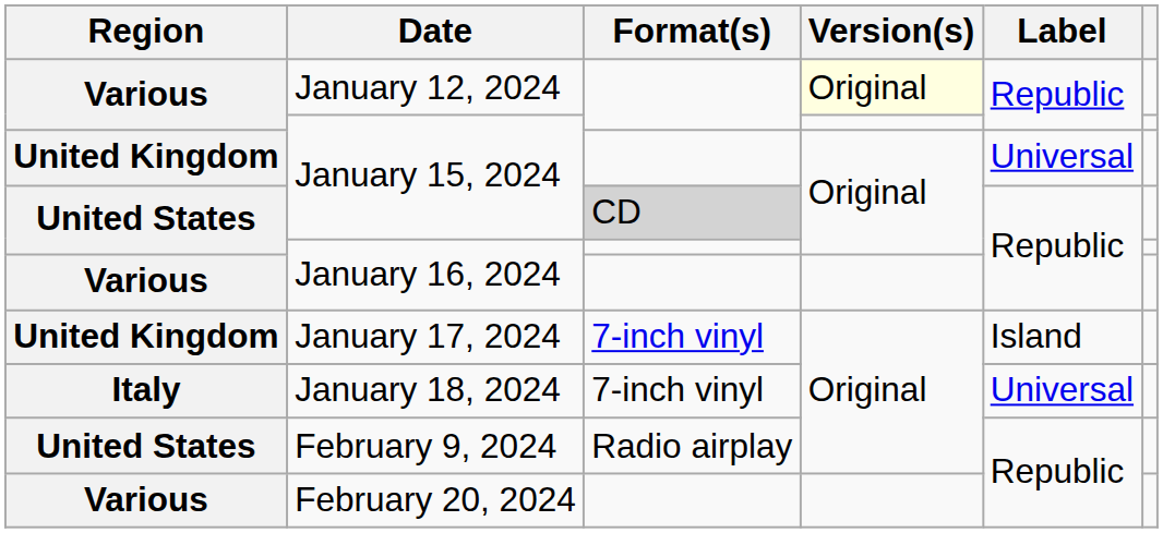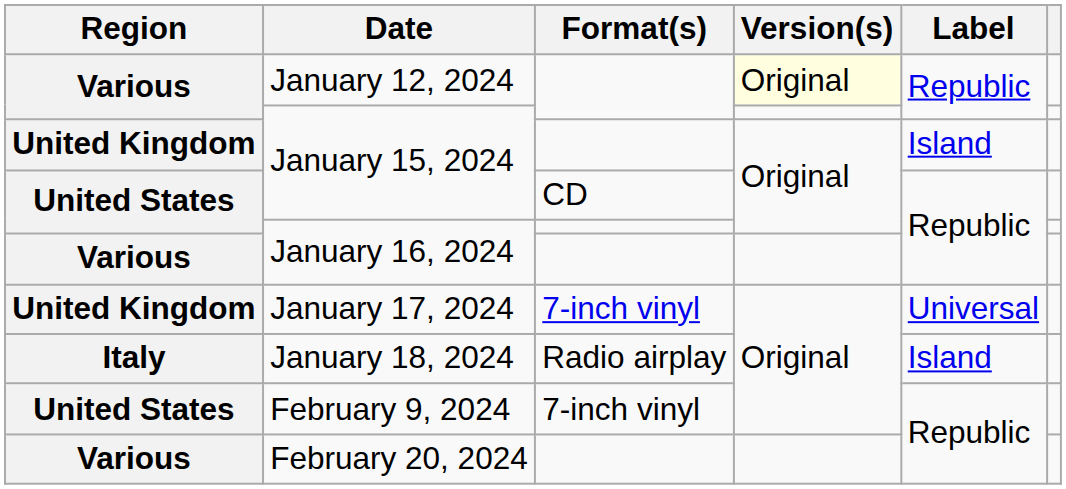 <table class="wikitable plainrowheaders">
 <tr>
 <th scope="col">Region</th>
 <th scope="col">Date</th>
 <th scope="col">Format(s)</th>
 <th scope="col">Version(s)</th>
 <th scope="col">Label</th>
 <th scope="col"></th>
 </tr>
 <tr>
 <th rowspan="2" scope="row">Various</th>
 <td>January 12, 2024</td>
 <td rowspan="2"></td>
 <td style="background: lightyellow;">Original</td>
 <td rowspan="2"><a href='#'>Republic</a></td>
 <td style="text-align:center;"></td>
 </tr>
 <tr>
 <td rowspan="3">January 15, 2024</td>
 <td></td>
 <td style="text-align:center;"></td>
 </tr>
 <tr>
 <th scope="row">United Kingdom</th>
 <td></td>
 <td rowspan="3">Original</td>
-<td><a href='#'>Universal</a></td>
+<td><a href='#'>Island</a></td>
 <td style="text-align:center;"></td>
 </tr>
 <tr>
 <th rowspan="2" scope="row">United States</th>
-<td style="background: lightgrey;">CD</td>
+<td>CD</td>
 <td rowspan="3">Republic</td>
 <td style="text-align:center;"></td>
 </tr>
 <tr>
 <td rowspan="2">January 16, 2024</td>
 <td></td>
 <td style="text-align:center;"></td>
 </tr>
 <tr>
 <th scope="row">Various</th>
 <td></td>
 <td></td>
 <td style="text-align:center;"></td>
 </tr>
 <tr>
 <th scope="row">United Kingdom</th>
 <td>January 17, 2024</td>
 <td><a href='#'>7-inch vinyl</a></td>
 <td rowspan="3">Original</td>
-<td>Island</td>
+<td><a href='#'>Universal</a></td>
 <td style="text-align:center;"></td>
 </tr>
 <tr>
 <th scope="row">Italy</th>
 <td>January 18, 2024</td>
-<td>7-inch vinyl</td>
-<td><a href='#'>Universal</a></td>
+<td>Radio airplay</td>
+<td><a href='#'>Island</a></td>
 <td style="text-align:center;"></td>
 </tr>
 <tr>
 <th scope="row">United States</th>
 <td>February 9, 2024</td>
-<td>Radio airplay</td>
+<td>7-inch vinyl</td>
 <td rowspan="2">Republic</td>
 <td style="text-align:center;"></td>
 </tr>
 <tr>
 <th scope="row">Various</th>
 <td>February 20, 2024</td>
 <td></td>
 <td></td>
 <td style="text-align:center;"></td>
 </tr>
 </table>
